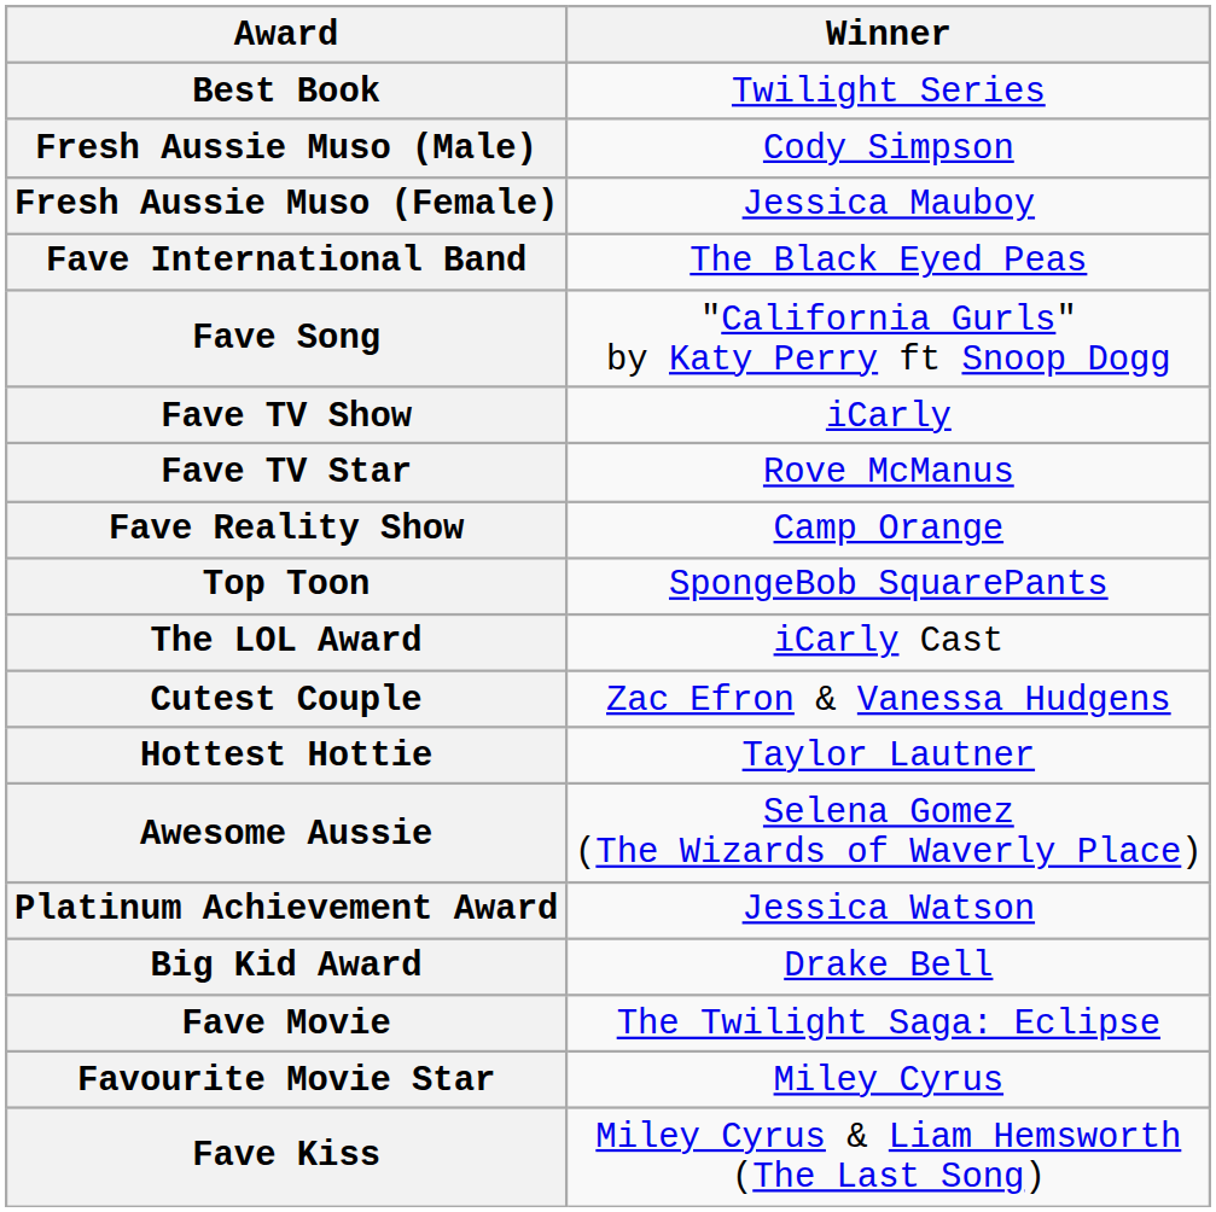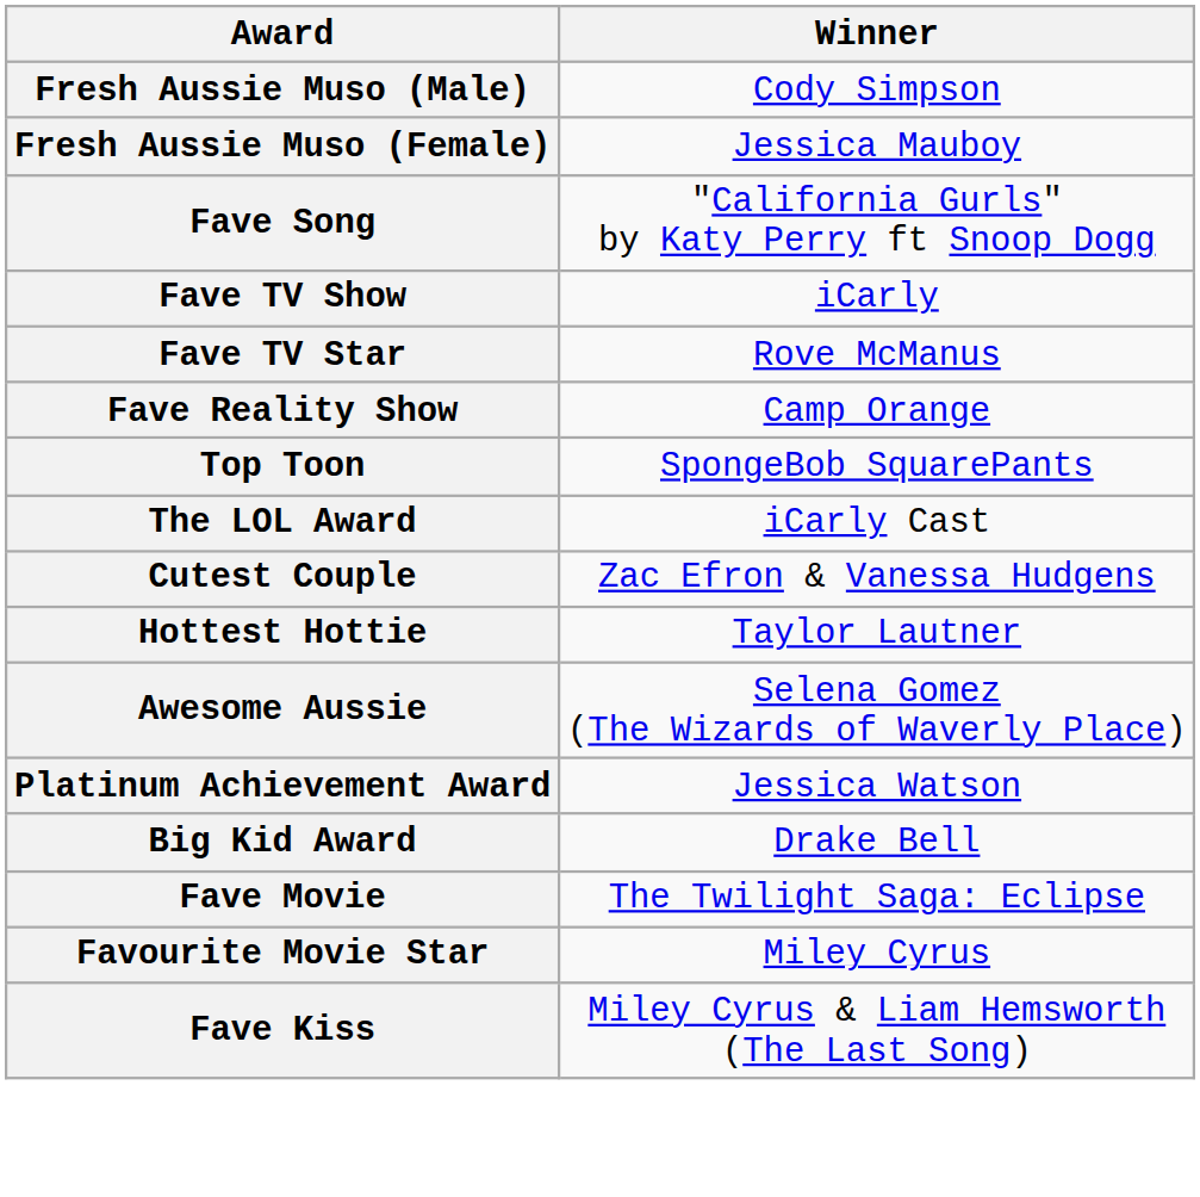 <table class="wikitable plainrowheaders" style="text-align: center;">
 <tr>
 <th scope="col">Award</th>
 <th scope="col">Winner</th>
-</tr>
-<tr>
-<th>Best Book</th>
-<td><a href='#'>Twilight Series</a></td>
 </tr>
 <tr>
 <th>Fresh Aussie Muso (Male)</th>
 <td><a href='#'>Cody Simpson</a></td>
 </tr>
 <tr>
 <th>Fresh Aussie Muso (Female)</th>
 <td><a href='#'>Jessica Mauboy</a></td>
-</tr>
-<tr>
-<th>Fave International Band</th>
-<td><a href='#'>The Black Eyed Peas</a></td>
 </tr>
 <tr>
 <th>Fave Song</th>
 <td>"<a href='#'>California Gurls</a>"<br>by <a href='#'>Katy Perry</a> ft <a href='#'>Snoop Dogg</a></td>
 </tr>
 <tr>
 <th>Fave TV Show</th>
 <td><a href='#'>iCarly</a></td>
 </tr>
 <tr>
 <th>Fave TV Star</th>
 <td><a href='#'>Rove McManus</a></td>
 </tr>
 <tr>
 <th>Fave Reality Show</th>
 <td><a href='#'>Camp Orange</a></td>
 </tr>
 <tr>
 <th>Top Toon</th>
 <td><a href='#'>SpongeBob SquarePants</a></td>
 </tr>
 <tr>
 <th>The LOL Award</th>
 <td><a href='#'>iCarly</a> Cast</td>
 </tr>
 <tr>
 <th>Cutest Couple</th>
 <td><a href='#'>Zac Efron</a> & <a href='#'>Vanessa Hudgens</a></td>
 </tr>
 <tr>
 <th>Hottest Hottie</th>
 <td><a href='#'>Taylor Lautner</a></td>
 </tr>
 <tr>
 <th>Awesome Aussie</th>
 <td><a href='#'>Selena Gomez</a><br>(<a href='#'>The Wizards of Waverly Place</a>)</td>
 </tr>
 <tr>
 <th>Platinum Achievement Award</th>
 <td><a href='#'>Jessica Watson</a></td>
 </tr>
 <tr>
 <th>Big Kid Award</th>
 <td><a href='#'>Drake Bell</a></td>
 </tr>
 <tr>
 <th>Fave Movie</th>
 <td><a href='#'>The Twilight Saga: Eclipse</a></td>
 </tr>
 <tr>
 <th>Favourite Movie Star</th>
 <td><a href='#'>Miley Cyrus</a></td>
 </tr>
 <tr>
 <th>Fave Kiss</th>
 <td><a href='#'>Miley Cyrus</a> & <a href='#'>Liam Hemsworth</a><br>(<a href='#'>The Last Song</a>)</td>
 </tr>
 </table>
